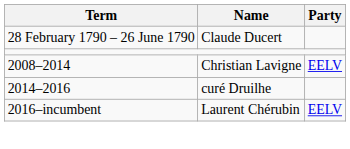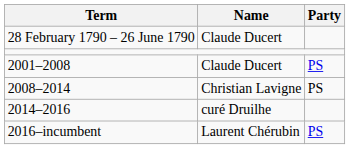 <table class="wikitable">
 <tr>
 <th>Term</th>
 <th>Name</th>
 <th>Party</th>
 </tr>
 <tr>
 <td>28 February 1790 – 26 June 1790</td>
 <td>Claude Ducert</td>
 <td></td>
 </tr>
 <tr>
 <td colspan="3"></td>
 </tr>
 <tr>
+<td>2001–2008</td>
+<td>Claude Ducert</td>
+<td><a href='#'>PS</a></td>
+</tr>
+<tr>
 <td>2008–2014</td>
 <td>Christian Lavigne</td>
-<td><a href='#'>EELV</a></td>
+<td>PS</td>
 </tr>
 <tr>
 <td>2014–2016</td>
 <td>curé Druilhe</td>
 <td></td>
 </tr>
 <tr>
 <td>2016–incumbent</td>
 <td>Laurent Chérubin</td>
-<td><a href='#'>EELV</a></td>
+<td><a href='#'>PS</a></td>
 </tr>
 </table>
